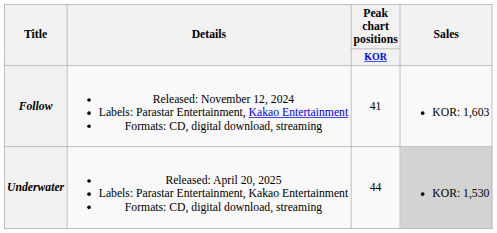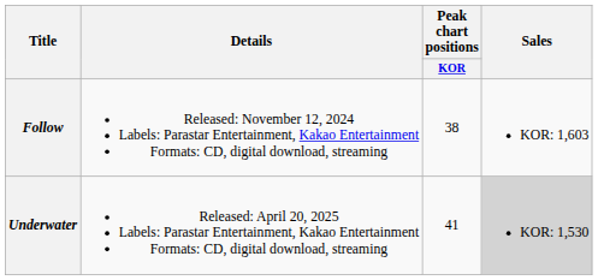 <table class="wikitable plainrowheaders" style="text-align:center">
 <tr>
 <th rowspan="2" scope="col">Title</th>
 <th rowspan="2" scope="col">Details</th>
 <th scope="col">Peak chart positions</th>
 <th rowspan="2" scope="col">Sales</th>
 </tr>
 <tr>
 <th scope="col" style="width:3em;font-size:85%"><a href='#'>KOR</a><br></th>
 </tr>
 <tr>
 <th scope="row"><em>Follow</em></th>
 <td><br><ul><li>Released: November 12, 2024</li><li>Labels: Parastar Entertainment, <a href='#'>Kakao Entertainment</a></li><li>Formats: CD, digital download, streaming</li></ul></td>
-<td>41</td>
+<td>38</td>
 <td><br><ul><li>KOR: 1,603</li></ul></td>
 </tr>
 <tr>
 <th scope="row"><em>Underwater</em></th>
 <td><br><ul><li>Released: April 20, 2025</li><li>Labels: Parastar Entertainment, Kakao Entertainment</li><li>Formats: CD, digital download, streaming</li></ul></td>
-<td>44</td>
+<td>41</td>
 <td style="background: lightgrey;"><br><ul><li>KOR: 1,530</li></ul></td>
 </tr>
 </table>
